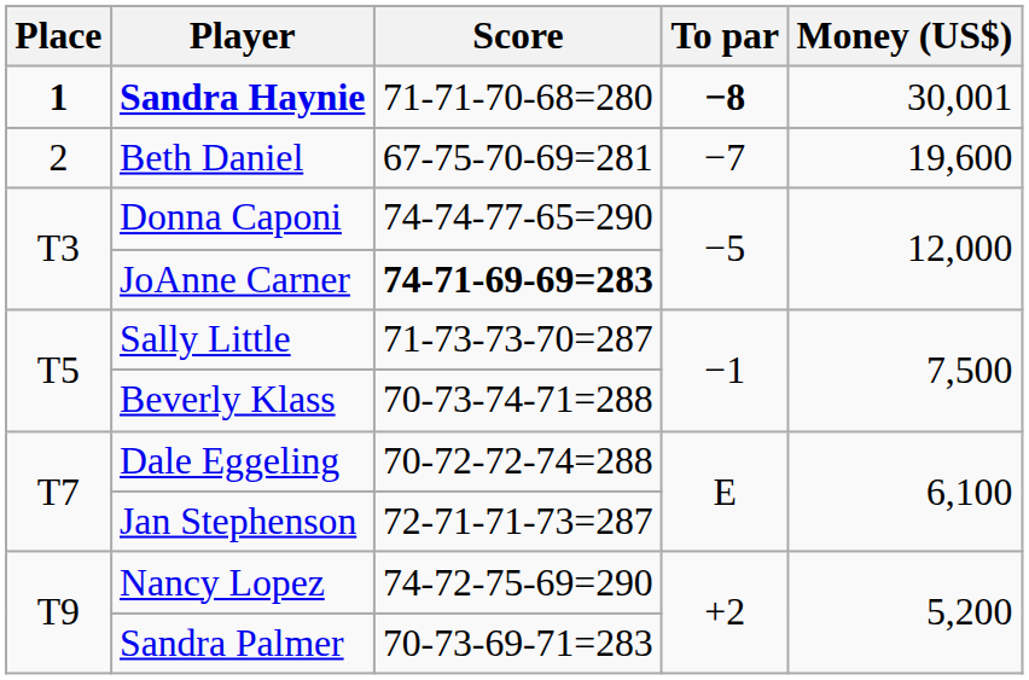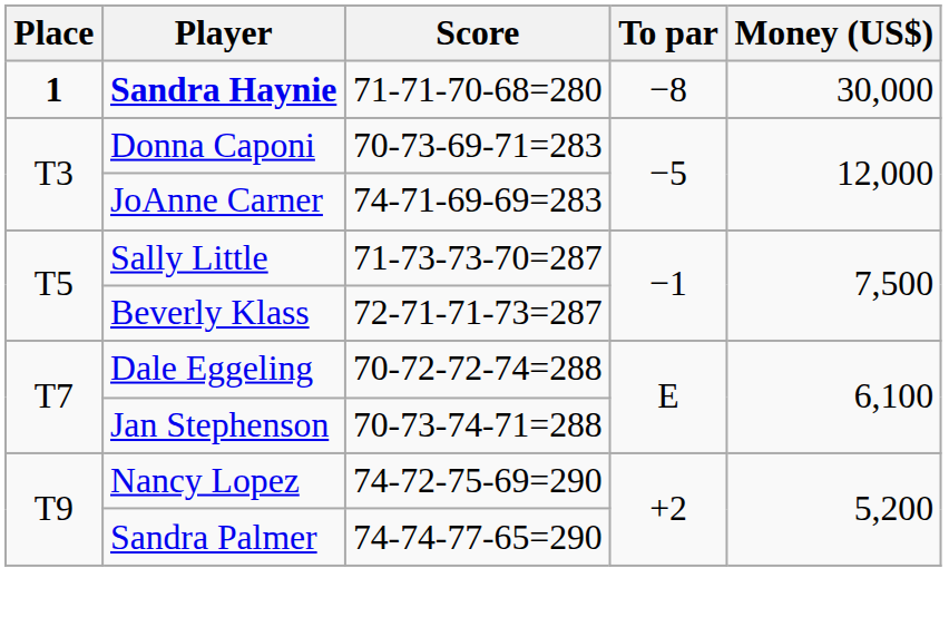 <table class="wikitable">
 <tr>
 <th>Place</th>
 <th>Player</th>
 <th>Score</th>
 <th>To par</th>
 <th>Money (US$)</th>
 </tr>
 <tr>
 <td align=center><strong>1</strong></td>
 <td> <strong><a href='#'>Sandra Haynie</a></strong></td>
 <td>71-71-70-68=280</td>
-<td align=center><strong>−8</strong></td>
-<td align=right>30,001</td>
-</tr>
-<tr>
-<td align=center>2</td>
-<td> <a href='#'>Beth Daniel</a></td>
-<td>67-75-70-69=281</td>
-<td align=center>−7</td>
-<td align=right>19,600</td>
+<td align=center>−8</td>
+<td align=right>30,000</td>
 </tr>
 <tr>
 <td rowspan="2" align=center>T3</td>
 <td> <a href='#'>Donna Caponi</a></td>
-<td>74-74-77-65=290</td>
+<td>70-73-69-71=283</td>
 <td rowspan="2" align=center>−5</td>
 <td rowspan="2" align=right>12,000</td>
 </tr>
 <tr>
 <td> <a href='#'>JoAnne Carner</a></td>
-<td><strong>74-71-69-69=283</strong></td>
+<td>74-71-69-69=283</td>
 </tr>
 <tr>
 <td rowspan="2" align=center>T5</td>
 <td> <a href='#'>Sally Little</a></td>
 <td>71-73-73-70=287</td>
 <td rowspan="2" align=center>−1</td>
 <td rowspan="2" align=right>7,500</td>
 </tr>
 <tr>
 <td> <a href='#'>Beverly Klass</a></td>
-<td>70-73-74-71=288</td>
+<td>72-71-71-73=287</td>
 </tr>
 <tr>
 <td rowspan="2" align=center>T7</td>
 <td> <a href='#'>Dale Eggeling</a></td>
 <td>70-72-72-74=288</td>
 <td rowspan="2" align=center>E</td>
 <td rowspan="2" align=right>6,100</td>
 </tr>
 <tr>
 <td> <a href='#'>Jan Stephenson</a></td>
-<td>72-71-71-73=287</td>
+<td>70-73-74-71=288</td>
 </tr>
 <tr>
 <td rowspan="2" align=center>T9</td>
 <td> <a href='#'>Nancy Lopez</a></td>
 <td>74-72-75-69=290</td>
 <td rowspan="2" align=center>+2</td>
 <td rowspan="2" align=right>5,200</td>
 </tr>
 <tr>
 <td> <a href='#'>Sandra Palmer</a></td>
-<td>70-73-69-71=283</td>
+<td>74-74-77-65=290</td>
 </tr>
 </table>
